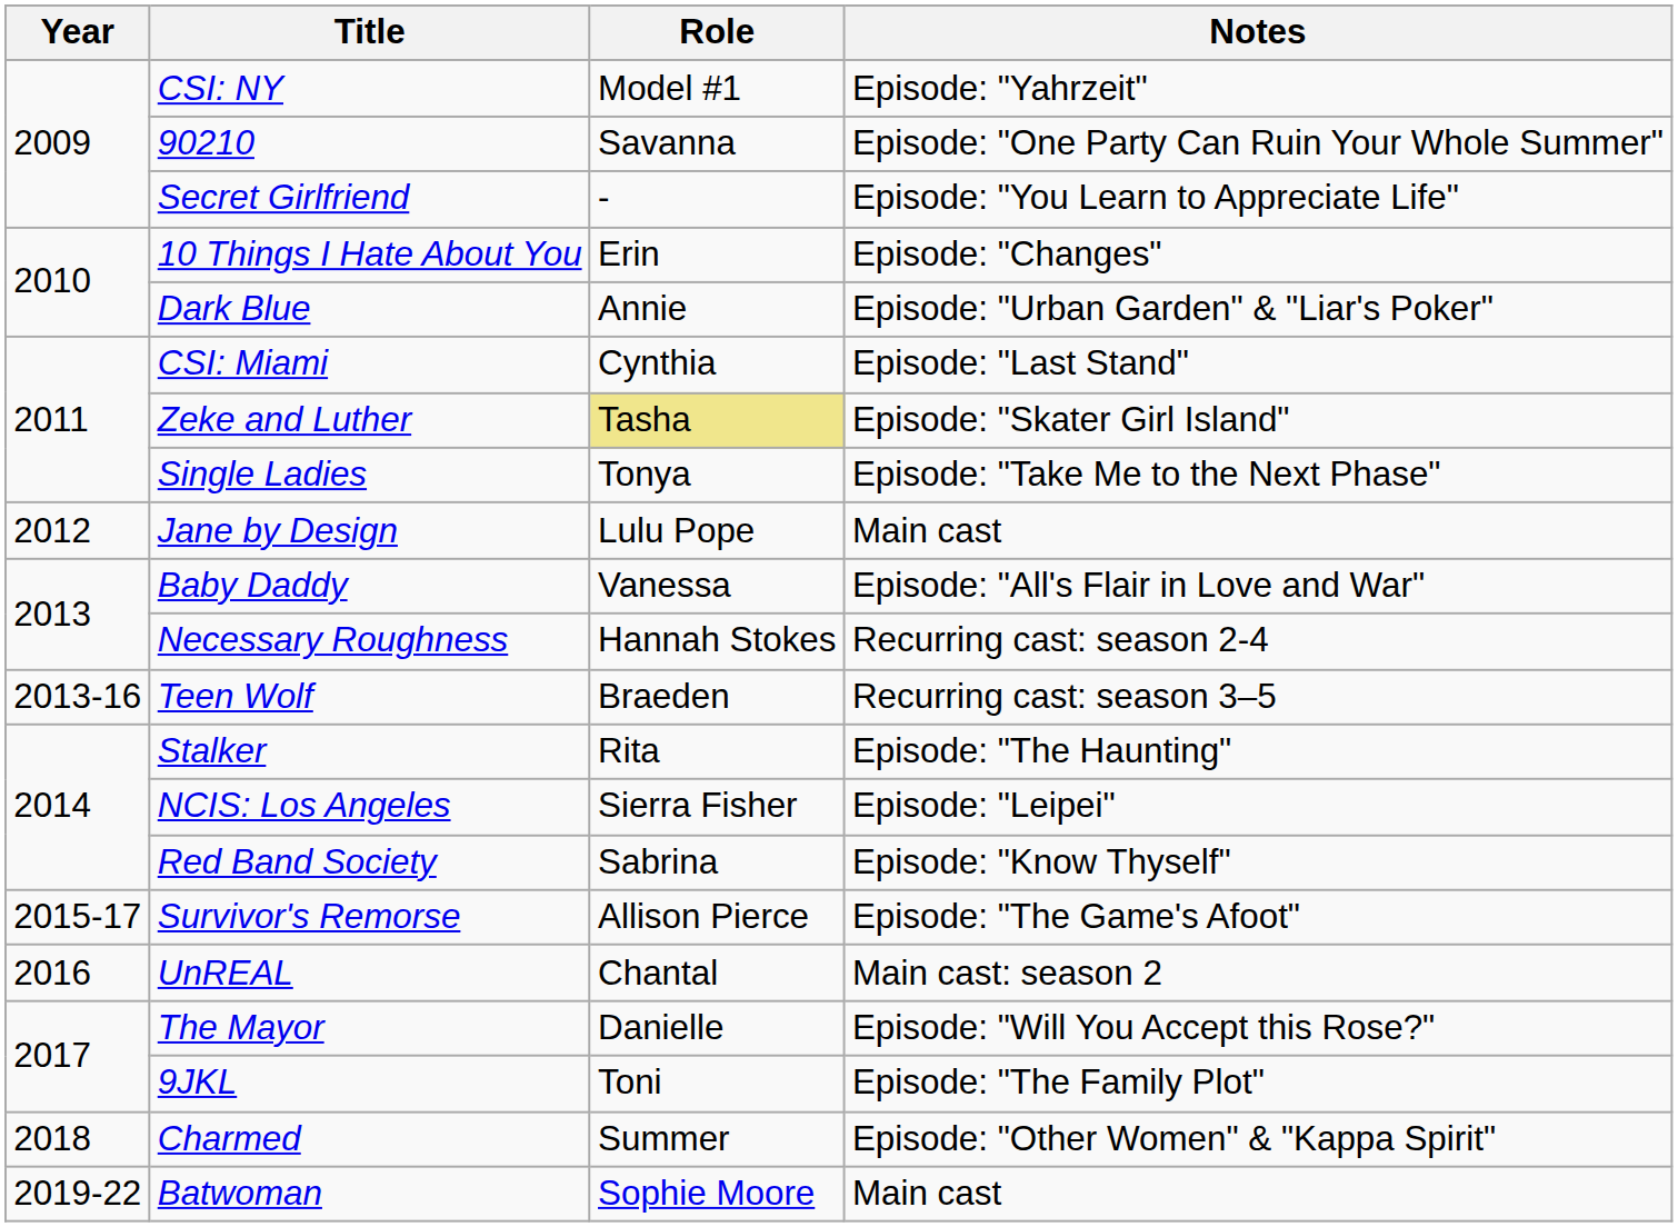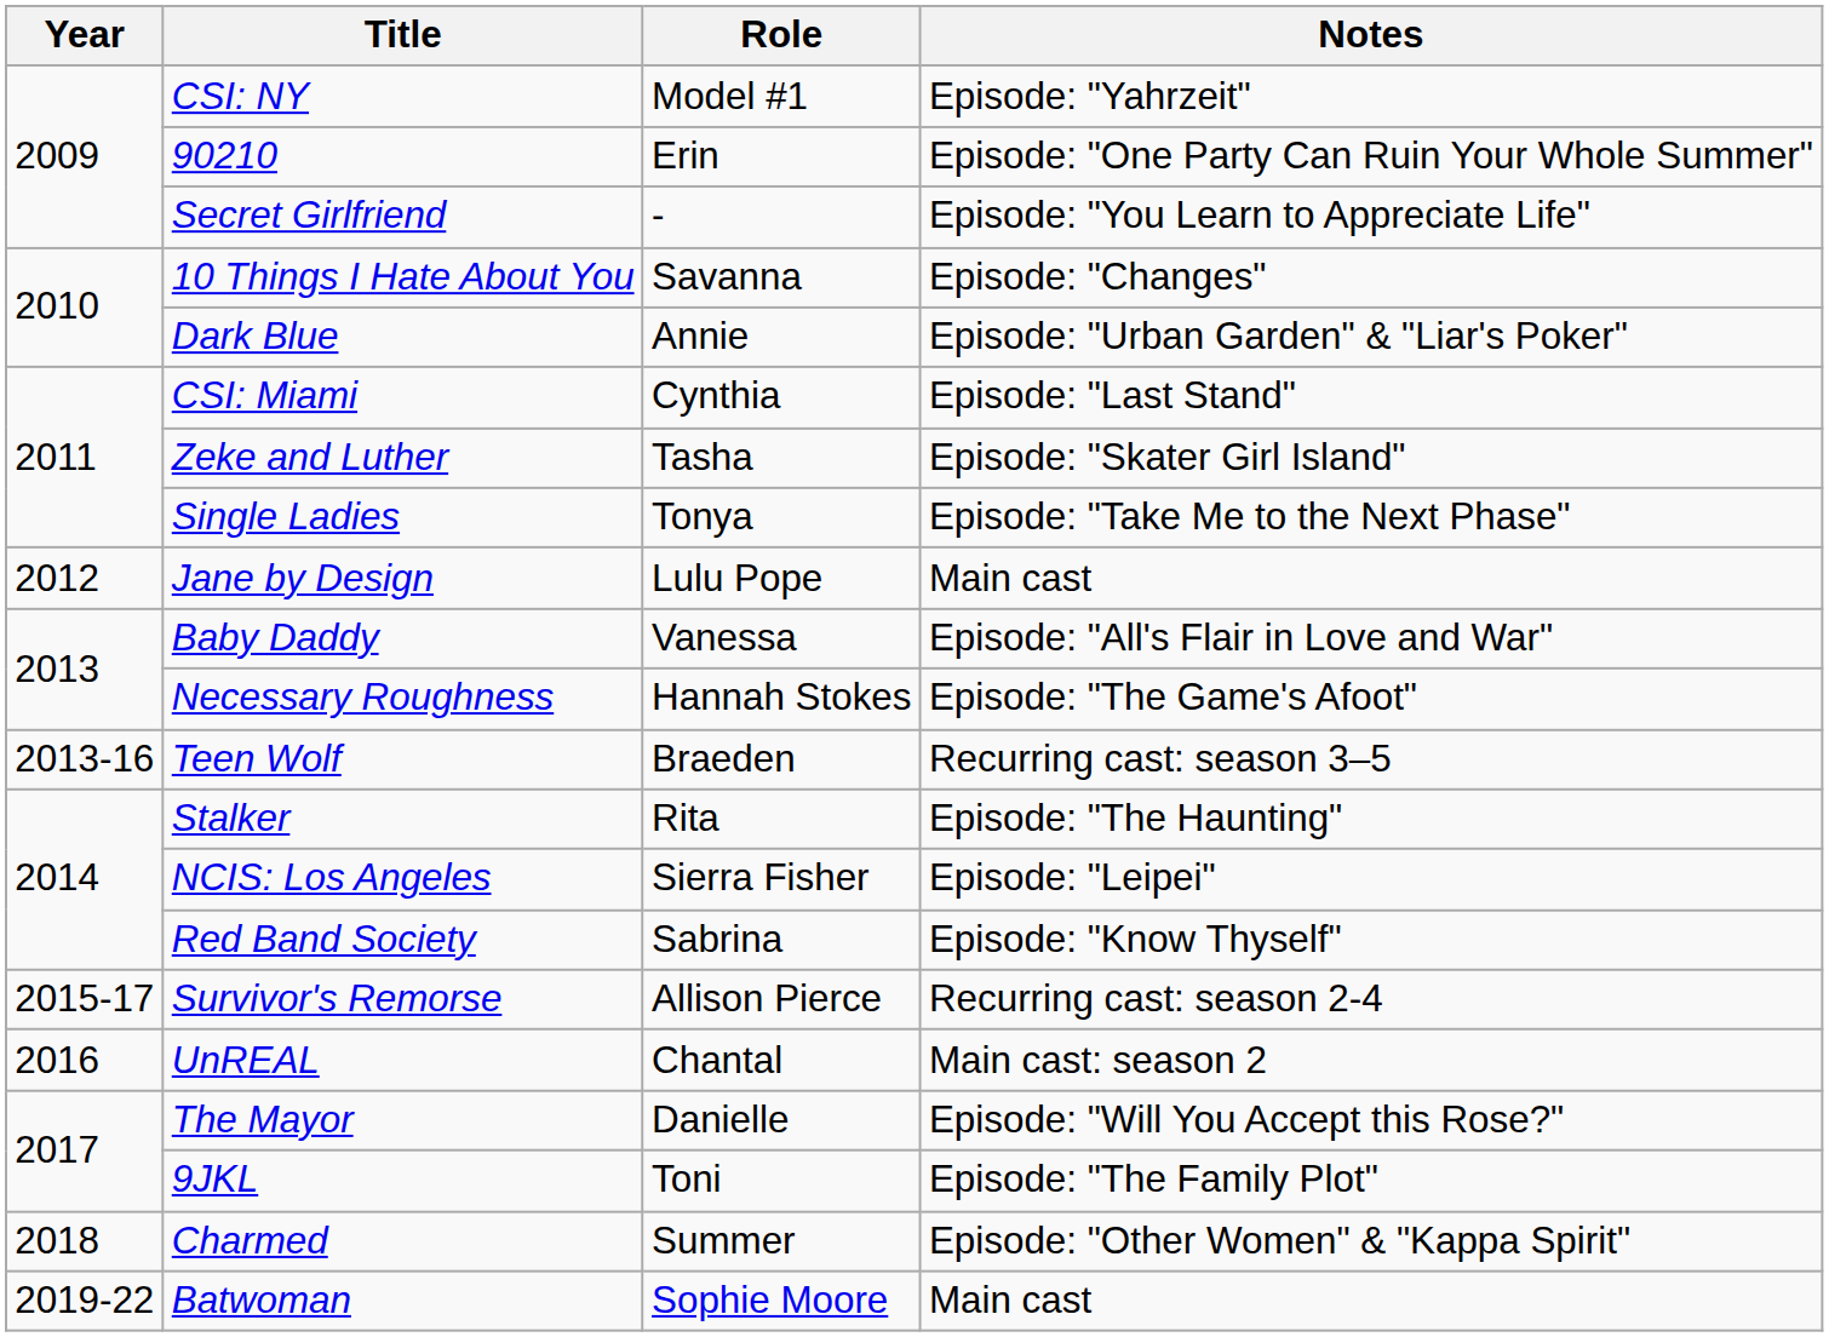 <table class="wikitable">
 <tr>
 <th>Year</th>
 <th>Title</th>
 <th>Role</th>
 <th>Notes</th>
 </tr>
 <tr>
 <td rowspan="3">2009</td>
 <td><em><a href='#'>CSI: NY</a></em></td>
 <td>Model #1</td>
 <td>Episode: "Yahrzeit"</td>
 </tr>
 <tr>
 <td><em><a href='#'>90210</a></em></td>
-<td>Savanna</td>
+<td>Erin</td>
 <td>Episode: "One Party Can Ruin Your Whole Summer"</td>
 </tr>
 <tr>
 <td><em><a href='#'>Secret Girlfriend</a></em></td>
 <td>-</td>
 <td>Episode: "You Learn to Appreciate Life"</td>
 </tr>
 <tr>
 <td rowspan="2">2010</td>
 <td><em><a href='#'>10 Things I Hate About You</a></em></td>
-<td>Erin</td>
+<td>Savanna</td>
 <td>Episode: "Changes"</td>
 </tr>
 <tr>
 <td><em><a href='#'>Dark Blue</a></em></td>
 <td>Annie</td>
 <td>Episode: "Urban Garden" & "Liar's Poker"</td>
 </tr>
 <tr>
 <td rowspan="3">2011</td>
 <td><em><a href='#'>CSI: Miami</a></em></td>
 <td>Cynthia</td>
 <td>Episode: "Last Stand"</td>
 </tr>
 <tr>
 <td><em><a href='#'>Zeke and Luther</a></em></td>
-<td style="background: khaki;">Tasha</td>
+<td>Tasha</td>
 <td>Episode: "Skater Girl Island"</td>
 </tr>
 <tr>
 <td><em><a href='#'>Single Ladies</a></em></td>
 <td>Tonya</td>
 <td>Episode: "Take Me to the Next Phase"</td>
 </tr>
 <tr>
 <td>2012</td>
 <td><em><a href='#'>Jane by Design</a></em></td>
 <td>Lulu Pope</td>
 <td>Main cast</td>
 </tr>
 <tr>
 <td rowspan="2">2013</td>
 <td><em><a href='#'>Baby Daddy</a></em></td>
 <td>Vanessa</td>
 <td>Episode: "All's Flair in Love and War"</td>
 </tr>
 <tr>
 <td><em><a href='#'>Necessary Roughness</a></em></td>
 <td>Hannah Stokes</td>
-<td>Recurring cast: season 2-4</td>
+<td>Episode: "The Game's Afoot"</td>
 </tr>
 <tr>
 <td>2013-16</td>
 <td><em><a href='#'>Teen Wolf</a></em></td>
 <td>Braeden</td>
 <td>Recurring cast: season 3–5</td>
 </tr>
 <tr>
 <td rowspan="3">2014</td>
 <td><em><a href='#'>Stalker</a></em></td>
 <td>Rita</td>
 <td>Episode: "The Haunting"</td>
 </tr>
 <tr>
 <td><em><a href='#'>NCIS: Los Angeles</a></em></td>
 <td>Sierra Fisher</td>
 <td>Episode: "Leipei"</td>
 </tr>
 <tr>
 <td><em><a href='#'>Red Band Society</a></em></td>
 <td>Sabrina</td>
 <td>Episode: "Know Thyself"</td>
 </tr>
 <tr>
 <td>2015-17</td>
 <td><em><a href='#'>Survivor's Remorse</a></em></td>
 <td>Allison Pierce</td>
-<td>Episode: "The Game's Afoot"</td>
+<td>Recurring cast: season 2-4</td>
 </tr>
 <tr>
 <td>2016</td>
 <td><em><a href='#'>UnREAL</a></em></td>
 <td>Chantal</td>
 <td>Main cast: season 2</td>
 </tr>
 <tr>
 <td rowspan="2">2017</td>
 <td><em><a href='#'>The Mayor</a></em></td>
 <td>Danielle</td>
 <td>Episode: "Will You Accept this Rose?"</td>
 </tr>
 <tr>
 <td><em><a href='#'>9JKL</a></em></td>
 <td>Toni</td>
 <td>Episode: "The Family Plot"</td>
 </tr>
 <tr>
 <td>2018</td>
 <td><em><a href='#'>Charmed</a></em></td>
 <td>Summer</td>
 <td>Episode: "Other Women" & "Kappa Spirit"</td>
 </tr>
 <tr>
 <td>2019-22</td>
 <td><em><a href='#'>Batwoman</a></em></td>
 <td><a href='#'>Sophie Moore</a></td>
 <td>Main cast</td>
 </tr>
 </table>
